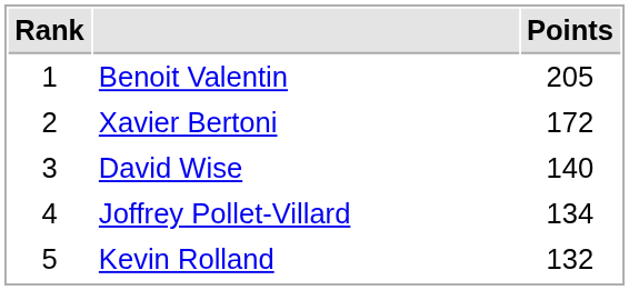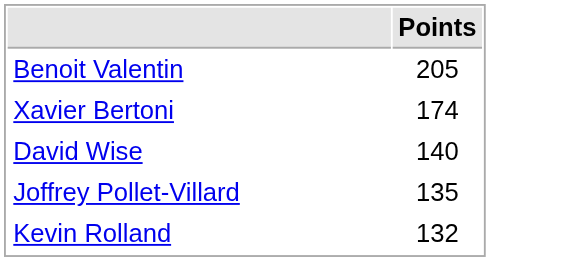 <table cellspacing="1" cellpadding="3" style="border:1px solid #AAAAAA;font-size:86%">
 <tr bgcolor="#E4E4E4">
-<th style="border-bottom:1px solid #AAAAAA" width=10>Rank</th>
 <th style="border-bottom:1px solid #AAAAAA" width=200></th>
 <th style="border-bottom:1px solid #AAAAAA" width=20>Points</th>
 </tr>
 <tr>
-<td align="center">1</td>
 <td> <a href='#'>Benoit Valentin</a></td>
 <td align=center>205</td>
 </tr>
 <tr>
-<td align="center">2</td>
 <td> <a href='#'>Xavier Bertoni</a></td>
-<td align=center>172</td>
+<td align=center>174</td>
 </tr>
 <tr>
-<td align="center">3</td>
 <td> <a href='#'>David Wise</a></td>
 <td align=center>140</td>
 </tr>
 <tr>
-<td align="center">4</td>
 <td> <a href='#'>Joffrey Pollet-Villard</a></td>
-<td align=center>134</td>
+<td align=center>135</td>
 </tr>
 <tr>
-<td align="center">5</td>
 <td> <a href='#'>Kevin Rolland</a></td>
 <td align=center>132</td>
 </tr>
 </table>
